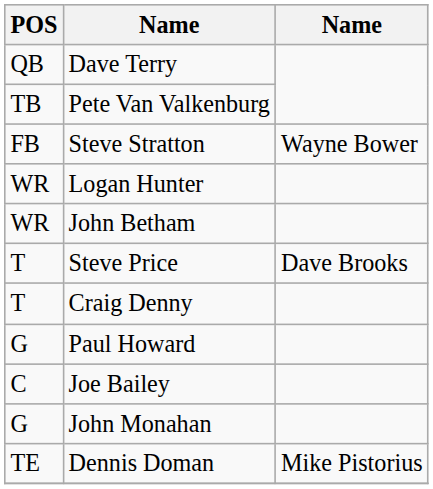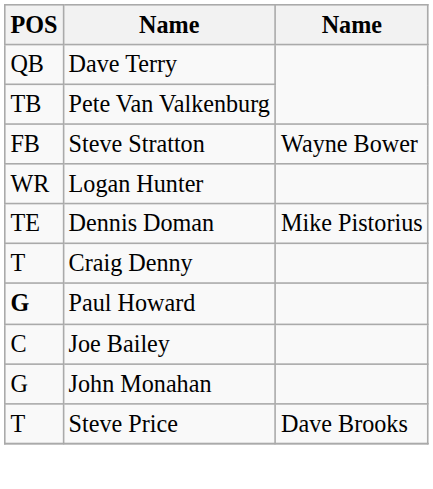 <table class="wikitable" style="text-align:center; font-size:95%; text-align:left">
 <tr>
 <th>POS</th>
 <th>Name</th>
 <th>Name</th>
 </tr>
 <tr>
 <td>QB</td>
 <td>Dave Terry</td>
 </tr>
 <tr>
 <td>TB</td>
 <td>Pete Van Valkenburg</td>
 </tr>
 <tr>
 <td>FB</td>
 <td>Steve Stratton</td>
 <td>Wayne Bower</td>
 </tr>
 <tr>
 <td>WR</td>
 <td>Logan Hunter</td>
 <td></td>
 </tr>
 <tr>
-<td>WR</td>
-<td>John Betham</td>
-<td></td>
-</tr>
-<tr>
-<td>T</td>
-<td>Steve Price</td>
-<td>Dave Brooks</td>
+<td>TE</td>
+<td>Dennis Doman</td>
+<td>Mike Pistorius</td>
 </tr>
 <tr>
 <td>T</td>
 <td>Craig Denny</td>
 <td></td>
 </tr>
 <tr>
-<td>G</td>
+<td><strong>G</strong></td>
 <td>Paul Howard</td>
 <td></td>
 </tr>
 <tr>
 <td>C</td>
 <td>Joe Bailey</td>
 <td></td>
 </tr>
 <tr>
 <td>G</td>
 <td>John Monahan</td>
 <td></td>
 </tr>
 <tr>
-<td>TE</td>
-<td>Dennis Doman</td>
-<td>Mike Pistorius</td>
+<td>T</td>
+<td>Steve Price</td>
+<td>Dave Brooks</td>
 </tr>
 <tr>
 </tr>
 </table>
